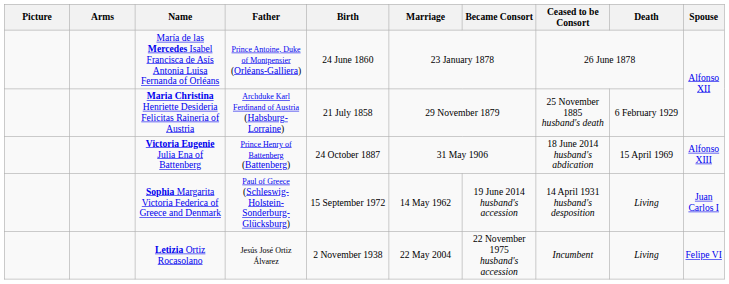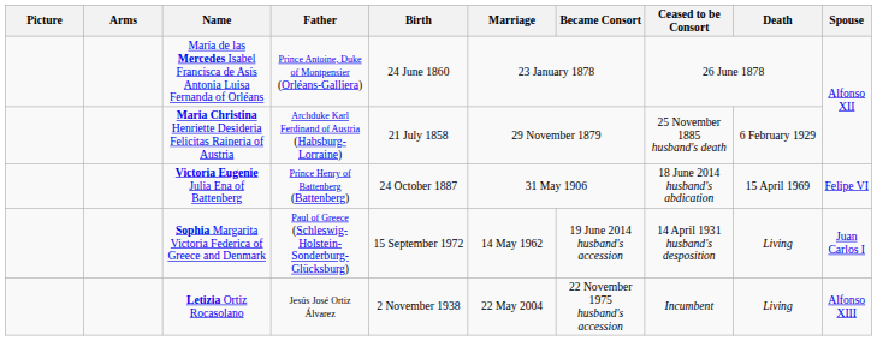 <table width=95% class="wikitable">
 <tr>
 <th width = "8%">Picture</th>
 <th width = "8%">Arms</th>
 <th width = "11%">Name</th>
 <th width = "10%">Father</th>
 <th width = "10%">Birth</th>
 <th width = "9%">Marriage</th>
 <th width = "9%">Became Consort</th>
 <th width = "9%">Ceased to be Consort</th>
 <th width = "9%">Death</th>
 <th width = "5%">Spouse</th>
 </tr>
 <tr>
 <td align="center"></td>
 <td align="center"></td>
 <td align="center"><a href='#'>María de las <strong>Mercedes</strong> Isabel Francisca de Asís Antonia Luisa Fernanda of Orléans</a></td>
 <td align="center"><small><a href='#'>Prince Antoine, Duke of Montpensier</a></small><br>(<a href='#'>Orléans-Galliera</a>)</td>
 <td align="center">24 June 1860</td>
 <td align="center" colspan="2">23 January 1878</td>
 <td align="center" colspan="2">26 June 1878</td>
 <td align="center" rowspan="2"><a href='#'>Alfonso XII</a></td>
 </tr>
 <tr>
 <td align="center"></td>
 <td align="center"></td>
 <td align="center"><a href='#'><strong>Maria Christina</strong> Henriette Desideria Felicitas Raineria of Austria</a></td>
 <td align="center"><small><a href='#'>Archduke Karl Ferdinand of Austria</a></small><br>(<a href='#'>Habsburg-Lorraine</a>)</td>
 <td align="center">21 July 1858</td>
 <td align="center" colspan="2">29 November 1879</td>
 <td align="center">25 November 1885<br><em>husband's death</em></td>
 <td align="center">6 February 1929</td>
 </tr>
 <tr>
 <td align="center"></td>
 <td align="center"></td>
 <td align="center"><a href='#'><strong>Victoria Eugenie</strong> Julia Ena of Battenberg</a></td>
 <td align="center"><small><a href='#'>Prince Henry of Battenberg</a></small><br>(<a href='#'>Battenberg</a>)</td>
 <td align="center">24 October 1887</td>
 <td align="center" colspan="2">31 May 1906</td>
 <td align="center">18 June 2014<br><em>husband's abdication</em></td>
 <td align="center">15 April 1969</td>
-<td align="center"><a href='#'>Alfonso XIII</a></td>
+<td align="center"><a href='#'>Felipe VI</a></td>
 </tr>
 <tr>
 <td align="center"></td>
 <td align="center"></td>
 <td align="center"><a href='#'><strong>Sophia</strong> Margarita Victoria Federica of Greece and Denmark</a></td>
 <td align="center"><small><a href='#'>Paul of Greece</a></small><br>(<a href='#'>Schleswig-Holstein-Sonderburg-Glücksburg</a>)</td>
 <td align="center">15 September 1972</td>
 <td align="center">14 May 1962</td>
 <td align="center">19 June 2014<br><em>husband's accession</em></td>
 <td align="center">14 April 1931<br><em>husband's desposition</em></td>
 <td align="center"><em>Living</em></td>
 <td align="center"><a href='#'>Juan Carlos I</a></td>
 </tr>
 <tr>
 <td align="center"></td>
 <td align="center"></td>
 <td align="center"><a href='#'><strong>Letizia</strong> Ortiz Rocasolano</a></td>
 <td align="center"><small>Jesús José Ortiz Álvarez</small></td>
 <td align="center">2 November 1938</td>
 <td align="center">22 May 2004</td>
 <td align="center">22 November 1975<br><em>husband's accession</em></td>
 <td align="center"><em>Incumbent</em></td>
 <td align="center"><em>Living</em></td>
-<td align="center"><a href='#'>Felipe VI</a></td>
+<td align="center"><a href='#'>Alfonso XIII</a></td>
 </tr>
 </table>
